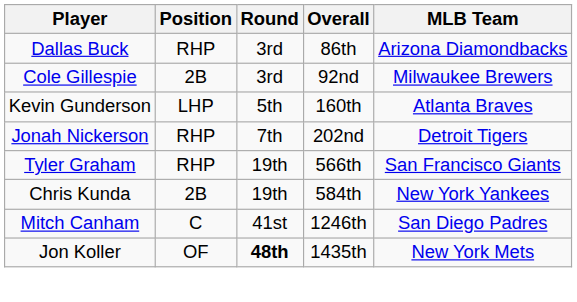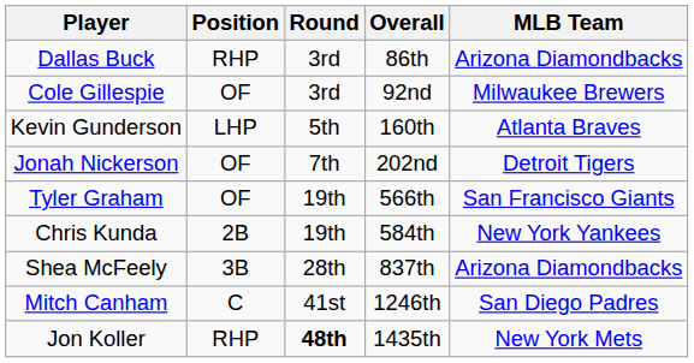 <table class="wikitable" style="text-align: center;">
 <tr>
 <th scope="col">Player</th>
 <th scope="col">Position</th>
 <th scope="col">Round</th>
 <th scope="col">Overall</th>
 <th scope="col">MLB Team</th>
 </tr>
 <tr>
 <td><a href='#'>Dallas Buck</a></td>
 <td>RHP</td>
 <td>3rd</td>
 <td>86th</td>
 <td><a href='#'>Arizona Diamondbacks</a></td>
 </tr>
 <tr>
 <td><a href='#'>Cole Gillespie</a></td>
-<td>2B</td>
+<td>OF</td>
 <td>3rd</td>
 <td>92nd</td>
 <td><a href='#'>Milwaukee Brewers</a></td>
 </tr>
 <tr>
 <td>Kevin Gunderson</td>
 <td>LHP</td>
 <td>5th</td>
 <td>160th</td>
 <td><a href='#'>Atlanta Braves</a></td>
 </tr>
 <tr>
 <td><a href='#'>Jonah Nickerson</a></td>
-<td>RHP</td>
+<td>OF</td>
 <td>7th</td>
 <td>202nd</td>
 <td><a href='#'>Detroit Tigers</a></td>
 </tr>
 <tr>
 <td><a href='#'>Tyler Graham</a></td>
-<td>RHP</td>
+<td>OF</td>
 <td>19th</td>
 <td>566th</td>
 <td><a href='#'>San Francisco Giants</a></td>
 </tr>
 <tr>
 <td>Chris Kunda</td>
 <td>2B</td>
 <td>19th</td>
 <td>584th</td>
 <td><a href='#'>New York Yankees</a></td>
 </tr>
 <tr>
+<td>Shea McFeely</td>
+<td>3B</td>
+<td>28th</td>
+<td>837th</td>
+<td><a href='#'>Arizona Diamondbacks</a></td>
+</tr>
+<tr>
 <td><a href='#'>Mitch Canham</a></td>
 <td>C</td>
 <td>41st</td>
 <td>1246th</td>
 <td><a href='#'>San Diego Padres</a></td>
 </tr>
 <tr>
 <td>Jon Koller</td>
-<td>OF</td>
+<td>RHP</td>
 <td><strong>48th</strong></td>
 <td>1435th</td>
 <td><a href='#'>New York Mets</a></td>
 </tr>
 </table>
